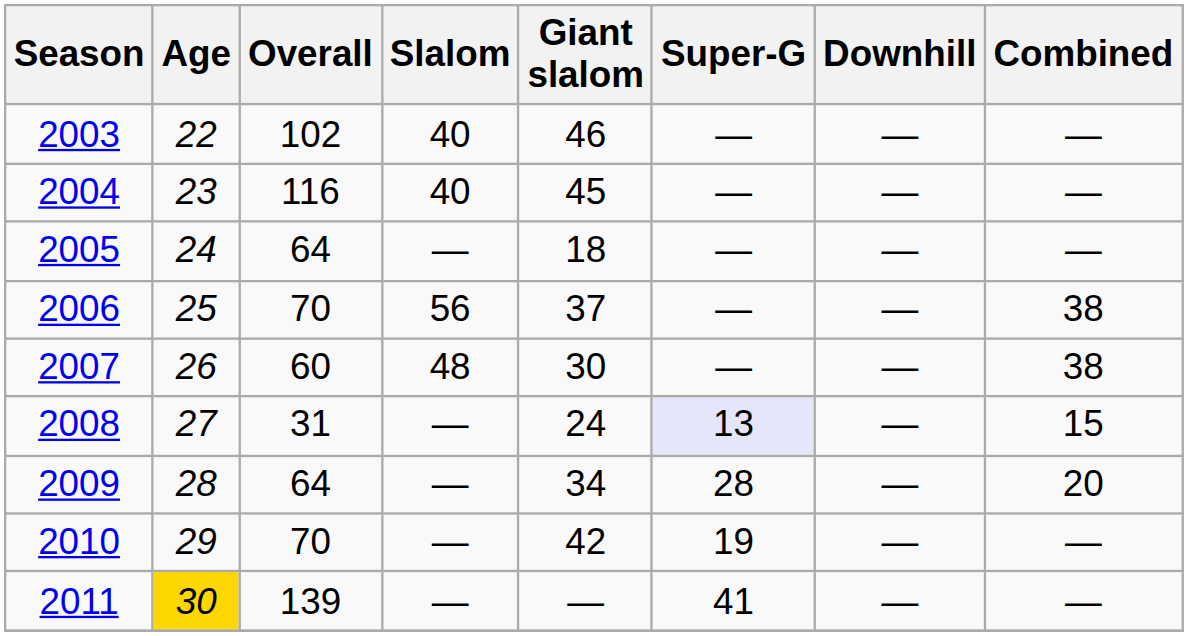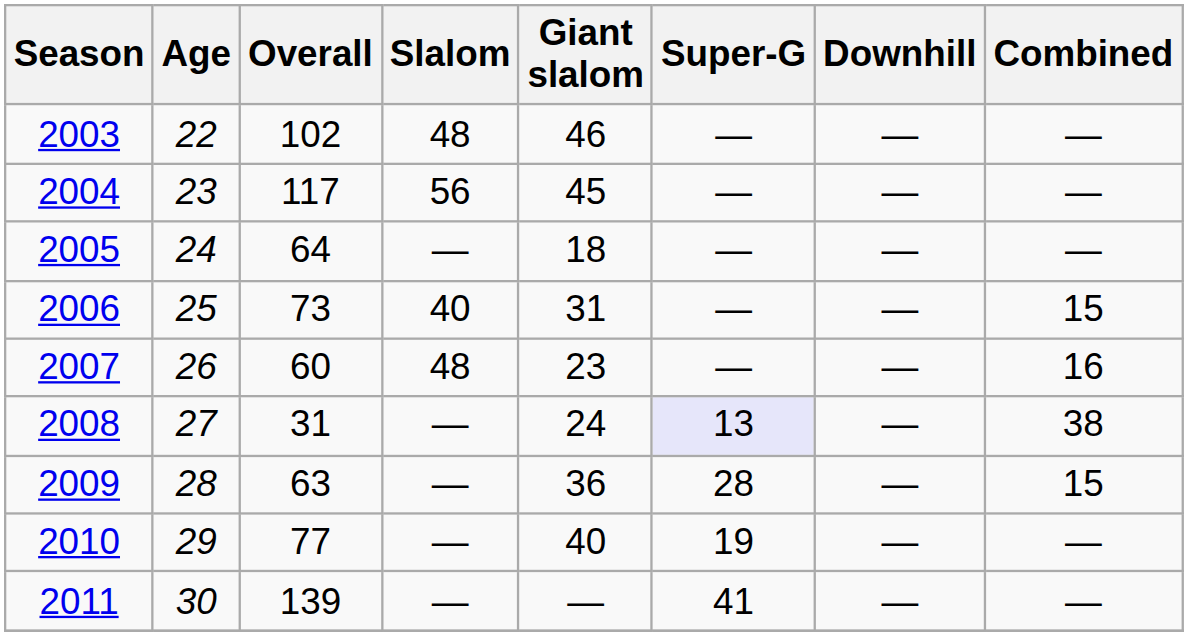 <table class=wikitable style="text-align:center">
 <tr>
 <th>Season</th>
 <th>Age</th>
 <th>Overall</th>
 <th>Slalom</th>
 <th>Giant<br>slalom</th>
 <th>Super-G</th>
 <th>Downhill</th>
 <th>Combined</th>
 </tr>
 <tr>
 <td><a href='#'>2003</a></td>
 <td><em>22</em></td>
 <td>102</td>
-<td>40</td>
+<td>48</td>
 <td>46</td>
 <td>—</td>
 <td>—</td>
 <td>—</td>
 </tr>
 <tr>
 <td><a href='#'>2004</a></td>
 <td><em>23</em></td>
-<td>116</td>
-<td>40</td>
+<td>117</td>
+<td>56</td>
 <td>45</td>
 <td>—</td>
 <td>—</td>
 <td>—</td>
 </tr>
 <tr>
 <td><a href='#'>2005</a></td>
 <td><em>24</em></td>
 <td>64</td>
 <td>—</td>
 <td>18</td>
 <td>—</td>
 <td>—</td>
 <td>—</td>
 </tr>
 <tr>
 <td><a href='#'>2006</a></td>
 <td><em>25</em></td>
-<td>70</td>
-<td>56</td>
-<td>37</td>
+<td>73</td>
+<td>40</td>
+<td>31</td>
 <td>—</td>
 <td>—</td>
-<td>38</td>
+<td>15</td>
 </tr>
 <tr>
 <td><a href='#'>2007</a></td>
 <td><em>26</em></td>
 <td>60</td>
 <td>48</td>
-<td>30</td>
+<td>23</td>
 <td>—</td>
 <td>—</td>
-<td>38</td>
+<td>16</td>
 </tr>
 <tr>
 <td><a href='#'>2008</a></td>
 <td><em>27</em></td>
 <td>31</td>
 <td>—</td>
 <td>24</td>
 <td style="background: lavender;">13</td>
 <td>—</td>
-<td>15</td>
+<td>38</td>
 </tr>
 <tr>
 <td><a href='#'>2009</a></td>
 <td><em>28</em></td>
-<td>64</td>
+<td>63</td>
 <td>—</td>
-<td>34</td>
+<td>36</td>
 <td>28</td>
 <td>—</td>
-<td>20</td>
+<td>15</td>
 </tr>
 <tr>
 <td><a href='#'>2010</a></td>
 <td><em>29</em></td>
-<td>70</td>
+<td>77</td>
 <td>—</td>
-<td>42</td>
+<td>40</td>
 <td>19</td>
 <td>—</td>
 <td>—</td>
 </tr>
 <tr>
 <td><a href='#'>2011</a></td>
-<td style="background: gold;"><em>30</em></td>
+<td><em>30</em></td>
 <td>139</td>
 <td>—</td>
 <td>—</td>
 <td>41</td>
 <td>—</td>
 <td>—</td>
 </tr>
 <tr>
 </tr>
 </table>
